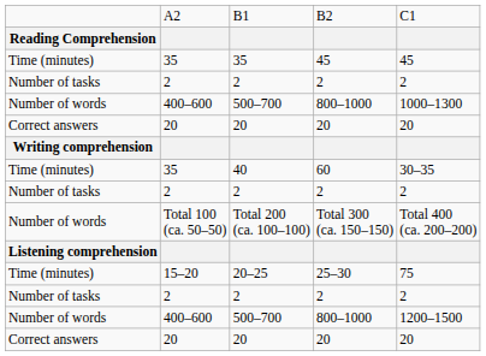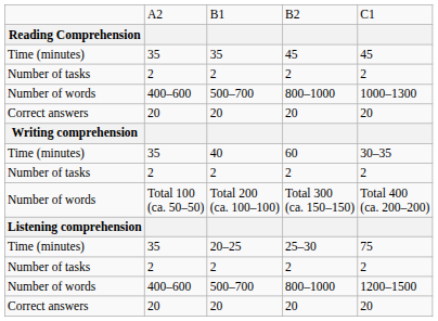 <table class="wikitable">
 <tr>
 <td></td>
 <td>A2</td>
 <td>B1</td>
 <td>B2</td>
 <td>C1</td>
 </tr>
 <tr>
 <th>Reading Comprehension</th>
 <th></th>
 <th></th>
 <th></th>
 <th></th>
 </tr>
 <tr>
 <td>Time (minutes)</td>
 <td>35</td>
 <td>35</td>
 <td>45</td>
 <td>45</td>
 </tr>
 <tr>
 <td>Number of tasks</td>
 <td>2</td>
 <td>2</td>
 <td>2</td>
 <td>2</td>
 </tr>
 <tr>
 <td>Number of words</td>
 <td>400–600</td>
 <td>500–700</td>
 <td>800–1000</td>
 <td>1000–1300</td>
 </tr>
 <tr>
 <td>Correct answers</td>
 <td>20</td>
 <td>20</td>
 <td>20</td>
 <td>20</td>
 </tr>
 <tr>
 <th>Writing comprehension</th>
 <th></th>
 <th></th>
 <th></th>
 <th></th>
 </tr>
 <tr>
 <td>Time (minutes)</td>
 <td>35</td>
 <td>40</td>
 <td>60</td>
 <td>30–35</td>
 </tr>
 <tr>
 <td>Number of tasks</td>
 <td>2</td>
 <td>2</td>
 <td>2</td>
 <td>2</td>
 </tr>
 <tr>
 <td>Number of words</td>
 <td>Total 100<br>(ca. 50–50)</td>
 <td>Total 200<br>(ca. 100–100)</td>
 <td>Total 300<br>(ca. 150–150)</td>
 <td>Total 400<br>(ca. 200–200)</td>
 </tr>
 <tr>
 <th>Listening comprehension</th>
 <th></th>
 <th></th>
 <th></th>
 <th></th>
 </tr>
 <tr>
 <td>Time (minutes)</td>
-<td>15–20</td>
+<td>35</td>
 <td>20–25</td>
 <td>25–30</td>
 <td>75</td>
 </tr>
 <tr>
 <td>Number of tasks</td>
 <td>2</td>
 <td>2</td>
 <td>2</td>
 <td>2</td>
 </tr>
 <tr>
 <td>Number of words</td>
 <td>400–600</td>
 <td>500–700</td>
 <td>800–1000</td>
 <td>1200–1500</td>
 </tr>
 <tr>
 <td>Correct answers</td>
 <td>20</td>
 <td>20</td>
 <td>20</td>
 <td>20</td>
 </tr>
 </table>
